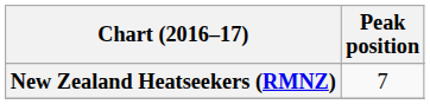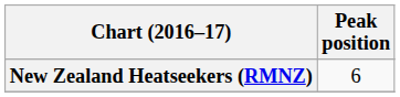 <table class="wikitable sortable plainrowheaders" style="text-align:center">
 <tr>
 <th scope="col">Chart (2016–17)</th>
 <th scope="col">Peak<br> position</th>
 </tr>
 <tr>
 </tr>
 <tr>
 </tr>
 <tr>
 <th scope="row">New Zealand Heatseekers (<a href='#'>RMNZ</a>)</th>
-<td>7</td>
+<td>6</td>
 </tr>
 <tr>
 </tr>
 <tr>
 </tr>
 <tr>
 </tr>
 <tr>
 </tr>
 </table>
